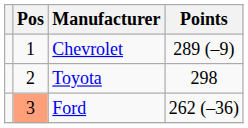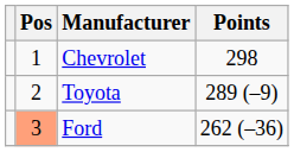 <table class="wikitable" style="font-size: 95%;">
 <tr>
 <th></th>
 <th>Pos</th>
 <th>Manufacturer</th>
 <th>Points</th>
 </tr>
 <tr>
 <td align="left"></td>
 <td style="text-align:center;">1</td>
 <td><a href='#'>Chevrolet</a></td>
-<td style="text-align:center;">289 (–9)</td>
+<td style="text-align:center;">298</td>
 </tr>
 <tr>
 <td align="left"></td>
 <td style="text-align:center;">2</td>
 <td><a href='#'>Toyota</a></td>
-<td style="text-align:center;">298</td>
+<td style="text-align:center;">289 (–9)</td>
 </tr>
 <tr>
 <td align="left"></td>
 <td style="background: lightsalmon; text-align:center;">3</td>
 <td><a href='#'>Ford</a></td>
 <td style="text-align:center;">262 (–36)</td>
 </tr>
 <tr class="sortbottom">
 </tr>
 </table>
